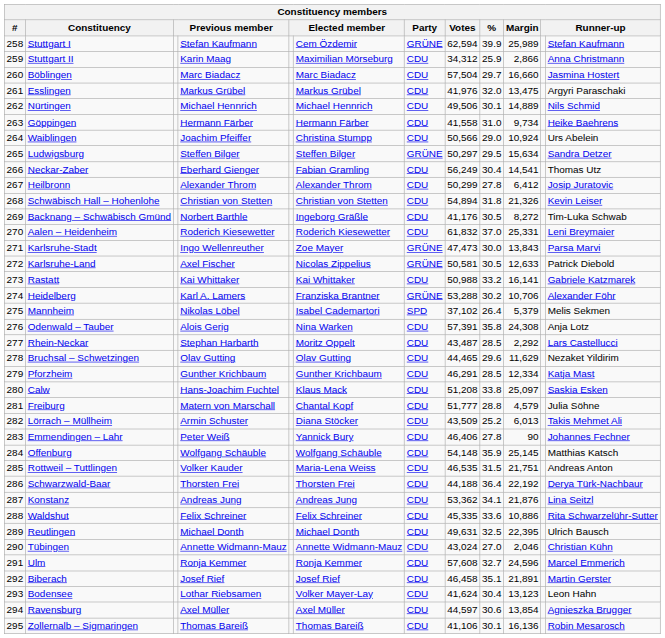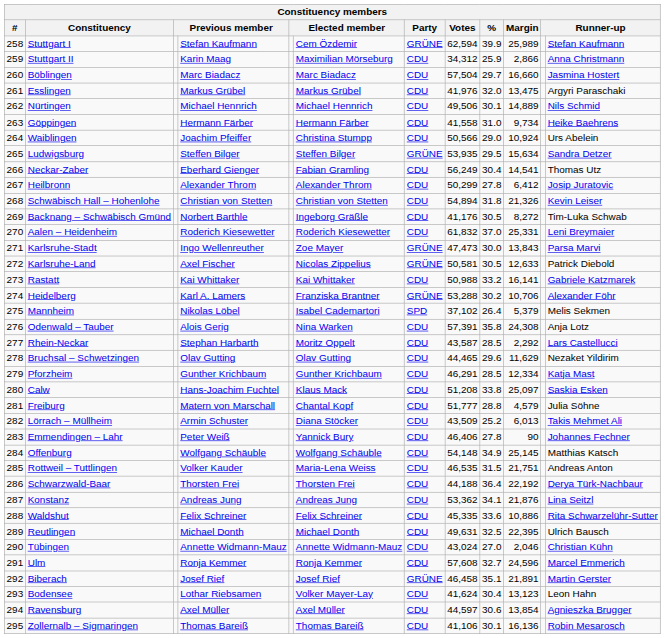 <table class="wikitable sortable" style="text-align:right">
 <tr>
 <th colspan="12">Constituency members</th>
 </tr>
 <tr>
 <th>#</th>
 <th>Constituency</th>
 <th colspan="2">Previous member</th>
 <th colspan="2">Elected member</th>
 <th>Party</th>
 <th>Votes</th>
 <th>%</th>
 <th>Margin</th>
 <th colspan="2">Runner-up</th>
 </tr>
 <tr>
 <td>258</td>
 <td align=left><a href='#'>Stuttgart I</a></td>
 <td bgcolor=></td>
 <td align=left><a href='#'>Stefan Kaufmann</a></td>
 <td bgcolor=></td>
 <td align=left><a href='#'>Cem Özdemir</a></td>
 <td align=left><a href='#'>GRÜNE</a></td>
 <td>62,594</td>
 <td>39.9</td>
 <td>25,989</td>
 <td bgcolor=></td>
 <td align=left><a href='#'>Stefan Kaufmann</a></td>
 </tr>
 <tr>
 <td>259</td>
 <td align=left><a href='#'>Stuttgart II</a></td>
 <td bgcolor=></td>
 <td align=left><a href='#'>Karin Maag</a></td>
 <td bgcolor=></td>
 <td align=left><a href='#'>Maximilian Mörseburg</a></td>
 <td align=left><a href='#'>CDU</a></td>
 <td>34,312</td>
 <td>25.9</td>
 <td>2,866</td>
 <td bgcolor=></td>
 <td align=left><a href='#'>Anna Christmann</a></td>
 </tr>
 <tr>
 <td>260</td>
 <td align=left><a href='#'>Böblingen</a></td>
 <td bgcolor=></td>
 <td align=left><a href='#'>Marc Biadacz</a></td>
 <td bgcolor=></td>
 <td align=left><a href='#'>Marc Biadacz</a></td>
 <td align=left><a href='#'>CDU</a></td>
 <td>57,504</td>
 <td>29.7</td>
 <td>16,660</td>
 <td bgcolor=></td>
 <td align=left><a href='#'>Jasmina Hostert</a></td>
 </tr>
 <tr>
 <td>261</td>
 <td align=left><a href='#'>Esslingen</a></td>
 <td bgcolor=></td>
 <td align=left><a href='#'>Markus Grübel</a></td>
 <td bgcolor=></td>
 <td align=left><a href='#'>Markus Grübel</a></td>
 <td align=left><a href='#'>CDU</a></td>
 <td>41,976</td>
 <td>32.0</td>
 <td>13,475</td>
 <td bgcolor=></td>
 <td align=left>Argyri Paraschaki</td>
 </tr>
 <tr>
 <td>262</td>
 <td align=left><a href='#'>Nürtingen</a></td>
 <td bgcolor=></td>
 <td align=left><a href='#'>Michael Hennrich</a></td>
 <td bgcolor=></td>
 <td align=left><a href='#'>Michael Hennrich</a></td>
 <td align=left><a href='#'>CDU</a></td>
 <td>49,506</td>
 <td>30.1</td>
 <td>14,889</td>
 <td bgcolor=></td>
 <td align=left><a href='#'>Nils Schmid</a></td>
 </tr>
 <tr>
 <td>263</td>
 <td align=left><a href='#'>Göppingen</a></td>
 <td bgcolor=></td>
 <td align=left><a href='#'>Hermann Färber</a></td>
 <td bgcolor=></td>
 <td align=left><a href='#'>Hermann Färber</a></td>
 <td align=left><a href='#'>CDU</a></td>
 <td>41,558</td>
 <td>31.0</td>
 <td>9,734</td>
 <td bgcolor=></td>
 <td align=left><a href='#'>Heike Baehrens</a></td>
 </tr>
 <tr>
 <td>264</td>
 <td align=left><a href='#'>Waiblingen</a></td>
 <td bgcolor=></td>
 <td align=left><a href='#'>Joachim Pfeiffer</a></td>
 <td bgcolor=></td>
 <td align=left><a href='#'>Christina Stumpp</a></td>
 <td align=left><a href='#'>CDU</a></td>
 <td>50,566</td>
 <td>29.0</td>
 <td>10,924</td>
 <td bgcolor=></td>
 <td align=left>Urs Abelein</td>
 </tr>
 <tr>
 <td>265</td>
 <td align=left><a href='#'>Ludwigsburg</a></td>
 <td bgcolor=></td>
 <td align=left><a href='#'>Steffen Bilger</a></td>
 <td bgcolor=></td>
 <td align=left><a href='#'>Steffen Bilger</a></td>
 <td align=left><a href='#'>GRÜNE</a></td>
-<td>50,297</td>
+<td>53,935</td>
 <td>29.5</td>
 <td>15,634</td>
 <td bgcolor=></td>
 <td align=left><a href='#'>Sandra Detzer</a></td>
 </tr>
 <tr>
 <td>266</td>
 <td align=left><a href='#'>Neckar-Zaber</a></td>
 <td bgcolor=></td>
 <td align=left><a href='#'>Eberhard Gienger</a></td>
 <td bgcolor=></td>
 <td align=left><a href='#'>Fabian Gramling</a></td>
 <td align=left><a href='#'>CDU</a></td>
 <td>56,249</td>
 <td>30.4</td>
 <td>14,541</td>
 <td bgcolor=></td>
 <td align=left>Thomas Utz</td>
 </tr>
 <tr>
 <td>267</td>
 <td align=left><a href='#'>Heilbronn</a></td>
 <td bgcolor=></td>
 <td align=left><a href='#'>Alexander Throm</a></td>
 <td bgcolor=></td>
 <td align=left><a href='#'>Alexander Throm</a></td>
 <td align=left><a href='#'>CDU</a></td>
 <td>50,299</td>
 <td>27.8</td>
 <td>6,412</td>
 <td bgcolor=></td>
 <td align=left><a href='#'>Josip Juratovic</a></td>
 </tr>
 <tr>
 <td>268</td>
 <td align=left><a href='#'>Schwäbisch Hall – Hohenlohe</a></td>
 <td bgcolor=></td>
 <td align=left><a href='#'>Christian von Stetten</a></td>
 <td bgcolor=></td>
 <td align=left><a href='#'>Christian von Stetten</a></td>
 <td align=left><a href='#'>CDU</a></td>
 <td>54,894</td>
 <td>31.8</td>
 <td>21,326</td>
 <td bgcolor=></td>
 <td align=left><a href='#'>Kevin Leiser</a></td>
 </tr>
 <tr>
 <td>269</td>
 <td align=left><a href='#'>Backnang – Schwäbisch Gmünd</a></td>
 <td bgcolor=></td>
 <td align=left><a href='#'>Norbert Barthle</a></td>
 <td bgcolor=></td>
 <td align=left><a href='#'>Ingeborg Gräßle</a></td>
 <td align=left><a href='#'>CDU</a></td>
 <td>41,176</td>
 <td>30.5</td>
 <td>8,272</td>
 <td bgcolor=></td>
 <td align=left>Tim-Luka Schwab</td>
 </tr>
 <tr>
 <td>270</td>
 <td align=left><a href='#'>Aalen – Heidenheim</a></td>
 <td bgcolor=></td>
 <td align=left><a href='#'>Roderich Kiesewetter</a></td>
 <td bgcolor=></td>
 <td align=left><a href='#'>Roderich Kiesewetter</a></td>
 <td align=left><a href='#'>CDU</a></td>
 <td>61,832</td>
 <td>37.0</td>
 <td>25,331</td>
 <td bgcolor=></td>
 <td align=left><a href='#'>Leni Breymaier</a></td>
 </tr>
 <tr>
 <td>271</td>
 <td align=left><a href='#'>Karlsruhe-Stadt</a></td>
 <td bgcolor=></td>
 <td align=left><a href='#'>Ingo Wellenreuther</a></td>
 <td bgcolor=></td>
 <td align=left><a href='#'>Zoe Mayer</a></td>
 <td align=left><a href='#'>GRÜNE</a></td>
 <td>47,473</td>
 <td>30.0</td>
 <td>13,843</td>
 <td bgcolor=></td>
 <td align=left><a href='#'>Parsa Marvi</a></td>
 </tr>
 <tr>
 <td>272</td>
 <td align=left><a href='#'>Karlsruhe-Land</a></td>
 <td bgcolor=></td>
 <td align=left><a href='#'>Axel Fischer</a></td>
 <td bgcolor=></td>
 <td align=left><a href='#'>Nicolas Zippelius</a></td>
 <td align=left><a href='#'>GRÜNE</a></td>
 <td>50,581</td>
 <td>30.5</td>
 <td>12,633</td>
 <td bgcolor=></td>
 <td align=left>Patrick Diebold</td>
 </tr>
 <tr>
 <td>273</td>
 <td align=left><a href='#'>Rastatt</a></td>
 <td bgcolor=></td>
 <td align=left><a href='#'>Kai Whittaker</a></td>
 <td bgcolor=></td>
 <td align=left><a href='#'>Kai Whittaker</a></td>
 <td align=left><a href='#'>CDU</a></td>
 <td>50,988</td>
 <td>33.2</td>
 <td>16,141</td>
 <td bgcolor=></td>
 <td align=left><a href='#'>Gabriele Katzmarek</a></td>
 </tr>
 <tr>
 <td>274</td>
 <td align=left><a href='#'>Heidelberg</a></td>
 <td bgcolor=></td>
 <td align=left><a href='#'>Karl A. Lamers</a></td>
 <td bgcolor=></td>
 <td align=left><a href='#'>Franziska Brantner</a></td>
 <td align=left><a href='#'>GRÜNE</a></td>
 <td>53,288</td>
 <td>30.2</td>
 <td>10,706</td>
 <td bgcolor=></td>
 <td align=left><a href='#'>Alexander Föhr</a></td>
 </tr>
 <tr>
 <td>275</td>
 <td align=left><a href='#'>Mannheim</a></td>
 <td bgcolor=></td>
 <td align=left><a href='#'>Nikolas Löbel</a></td>
 <td bgcolor=></td>
 <td align=left><a href='#'>Isabel Cademartori</a></td>
 <td align=left><a href='#'>SPD</a></td>
 <td>37,102</td>
 <td>26.4</td>
 <td>5,379</td>
 <td bgcolor=></td>
 <td align=left>Melis Sekmen</td>
 </tr>
 <tr>
 <td>276</td>
 <td align=left><a href='#'>Odenwald – Tauber</a></td>
 <td bgcolor=></td>
 <td align=left><a href='#'>Alois Gerig</a></td>
 <td bgcolor=></td>
 <td align=left><a href='#'>Nina Warken</a></td>
 <td align=left><a href='#'>CDU</a></td>
 <td>57,391</td>
 <td>35.8</td>
 <td>24,308</td>
 <td bgcolor=></td>
 <td align=left>Anja Lotz</td>
 </tr>
 <tr>
 <td>277</td>
 <td align=left><a href='#'>Rhein-Neckar</a></td>
 <td bgcolor=></td>
 <td align=left><a href='#'>Stephan Harbarth</a></td>
 <td bgcolor=></td>
 <td align=left><a href='#'>Moritz Oppelt</a></td>
 <td align=left><a href='#'>CDU</a></td>
-<td>43,487</td>
+<td>43,587</td>
 <td>28.5</td>
 <td>2,292</td>
 <td bgcolor=></td>
 <td align=left><a href='#'>Lars Castellucci</a></td>
 </tr>
 <tr>
 <td>278</td>
 <td align=left><a href='#'>Bruchsal – Schwetzingen</a></td>
 <td bgcolor=></td>
 <td align=left><a href='#'>Olav Gutting</a></td>
 <td bgcolor=></td>
 <td align=left><a href='#'>Olav Gutting</a></td>
 <td align=left><a href='#'>CDU</a></td>
 <td>44,465</td>
 <td>29.6</td>
 <td>11,629</td>
 <td bgcolor=></td>
 <td align=left>Nezaket Yildirim</td>
 </tr>
 <tr>
 <td>279</td>
 <td align=left><a href='#'>Pforzheim</a></td>
 <td bgcolor=></td>
 <td align=left><a href='#'>Gunther Krichbaum</a></td>
 <td bgcolor=></td>
 <td align=left><a href='#'>Gunther Krichbaum</a></td>
 <td align=left><a href='#'>CDU</a></td>
 <td>46,291</td>
 <td>28.5</td>
 <td>12,334</td>
 <td bgcolor=></td>
 <td align=left><a href='#'>Katja Mast</a></td>
 </tr>
 <tr>
 <td>280</td>
 <td align=left><a href='#'>Calw</a></td>
 <td bgcolor=></td>
 <td align=left><a href='#'>Hans-Joachim Fuchtel</a></td>
 <td bgcolor=></td>
 <td align=left><a href='#'>Klaus Mack</a></td>
 <td align=left><a href='#'>CDU</a></td>
 <td>51,208</td>
 <td>33.8</td>
 <td>25,097</td>
 <td bgcolor=></td>
 <td align=left><a href='#'>Saskia Esken</a></td>
 </tr>
 <tr>
 <td>281</td>
 <td align=left><a href='#'>Freiburg</a></td>
 <td bgcolor=></td>
 <td align=left><a href='#'>Matern von Marschall</a></td>
 <td bgcolor=></td>
 <td align=left><a href='#'>Chantal Kopf</a></td>
 <td align=left><a href='#'>CDU</a></td>
 <td>51,777</td>
 <td>28.8</td>
 <td>4,579</td>
 <td bgcolor=></td>
 <td align=left>Julia Söhne</td>
 </tr>
 <tr>
 <td>282</td>
 <td align=left><a href='#'>Lörrach – Müllheim</a></td>
 <td bgcolor=></td>
 <td align=left><a href='#'>Armin Schuster</a></td>
 <td bgcolor=></td>
 <td align=left><a href='#'>Diana Stöcker</a></td>
 <td align=left><a href='#'>CDU</a></td>
 <td>43,509</td>
 <td>25.2</td>
 <td>6,013</td>
 <td bgcolor=></td>
 <td align=left><a href='#'>Takis Mehmet Ali</a></td>
 </tr>
 <tr>
 <td>283</td>
 <td align=left><a href='#'>Emmendingen – Lahr</a></td>
 <td bgcolor=></td>
 <td align=left><a href='#'>Peter Weiß</a></td>
 <td bgcolor=></td>
 <td align=left><a href='#'>Yannick Bury</a></td>
 <td align=left><a href='#'>CDU</a></td>
 <td>46,406</td>
 <td>27.8</td>
 <td>90</td>
 <td bgcolor=></td>
 <td align=left><a href='#'>Johannes Fechner</a></td>
 </tr>
 <tr>
 <td>284</td>
 <td align=left><a href='#'>Offenburg</a></td>
 <td bgcolor=></td>
 <td align=left><a href='#'>Wolfgang Schäuble</a></td>
 <td bgcolor=></td>
 <td align=left><a href='#'>Wolfgang Schäuble</a></td>
 <td align=left><a href='#'>CDU</a></td>
 <td>54,148</td>
-<td>35.9</td>
+<td>34.9</td>
 <td>25,145</td>
 <td bgcolor=></td>
 <td align=left>Matthias Katsch</td>
 </tr>
 <tr>
 <td>285</td>
 <td align=left><a href='#'>Rottweil – Tuttlingen</a></td>
 <td bgcolor=></td>
 <td align=left><a href='#'>Volker Kauder</a></td>
 <td bgcolor=></td>
 <td align=left><a href='#'>Maria-Lena Weiss</a></td>
 <td align=left><a href='#'>CDU</a></td>
 <td>46,535</td>
 <td>31.5</td>
 <td>21,751</td>
 <td bgcolor=></td>
 <td align=left>Andreas Anton</td>
 </tr>
 <tr>
 <td>286</td>
 <td align=left><a href='#'>Schwarzwald-Baar</a></td>
 <td bgcolor=></td>
 <td align=left><a href='#'>Thorsten Frei</a></td>
 <td bgcolor=></td>
 <td align=left><a href='#'>Thorsten Frei</a></td>
 <td align=left><a href='#'>CDU</a></td>
 <td>44,188</td>
 <td>36.4</td>
 <td>22,192</td>
 <td bgcolor=></td>
 <td align=left><a href='#'>Derya Türk-Nachbaur</a></td>
 </tr>
 <tr>
 <td>287</td>
 <td align=left><a href='#'>Konstanz</a></td>
 <td bgcolor=></td>
 <td align=left><a href='#'>Andreas Jung</a></td>
 <td bgcolor=></td>
 <td align=left><a href='#'>Andreas Jung</a></td>
 <td align=left><a href='#'>CDU</a></td>
 <td>53,362</td>
 <td>34.1</td>
 <td>21,876</td>
 <td bgcolor=></td>
 <td align=left><a href='#'>Lina Seitzl</a></td>
 </tr>
 <tr>
 <td>288</td>
 <td align=left><a href='#'>Waldshut</a></td>
 <td bgcolor=></td>
 <td align=left><a href='#'>Felix Schreiner</a></td>
 <td bgcolor=></td>
 <td align=left><a href='#'>Felix Schreiner</a></td>
 <td align=left><a href='#'>CDU</a></td>
 <td>45,335</td>
 <td>33.6</td>
 <td>10,886</td>
 <td bgcolor=></td>
 <td align=left><a href='#'>Rita Schwarzelühr-Sutter</a></td>
 </tr>
 <tr>
 <td>289</td>
 <td align=left><a href='#'>Reutlingen</a></td>
 <td bgcolor=></td>
 <td align=left><a href='#'>Michael Donth</a></td>
 <td bgcolor=></td>
 <td align=left><a href='#'>Michael Donth</a></td>
 <td align=left><a href='#'>CDU</a></td>
 <td>49,631</td>
 <td>32.5</td>
 <td>22,395</td>
 <td bgcolor=></td>
 <td align=left>Ulrich Bausch</td>
 </tr>
 <tr>
 <td>290</td>
 <td align=left><a href='#'>Tübingen</a></td>
 <td bgcolor=></td>
 <td align=left><a href='#'>Annette Widmann-Mauz</a></td>
 <td bgcolor=></td>
 <td align=left><a href='#'>Annette Widmann-Mauz</a></td>
 <td align=left><a href='#'>CDU</a></td>
 <td>43,024</td>
 <td>27.0</td>
 <td>2,046</td>
 <td bgcolor=></td>
 <td align=left><a href='#'>Christian Kühn</a></td>
 </tr>
 <tr>
 <td>291</td>
 <td align=left><a href='#'>Ulm</a></td>
 <td bgcolor=></td>
 <td align=left><a href='#'>Ronja Kemmer</a></td>
 <td bgcolor=></td>
 <td align=left><a href='#'>Ronja Kemmer</a></td>
 <td align=left><a href='#'>CDU</a></td>
 <td>57,608</td>
 <td>32.7</td>
 <td>24,596</td>
 <td bgcolor=></td>
 <td align=left><a href='#'>Marcel Emmerich</a></td>
 </tr>
 <tr>
 <td>292</td>
 <td align=left><a href='#'>Biberach</a></td>
 <td bgcolor=></td>
 <td align=left><a href='#'>Josef Rief</a></td>
 <td bgcolor=></td>
 <td align=left><a href='#'>Josef Rief</a></td>
-<td align=left><a href='#'>CDU</a></td>
+<td align=left><a href='#'>GRÜNE</a></td>
 <td>46,458</td>
 <td>35.1</td>
 <td>21,891</td>
 <td bgcolor=></td>
 <td align=left><a href='#'>Martin Gerster</a></td>
 </tr>
 <tr>
 <td>293</td>
 <td align=left><a href='#'>Bodensee</a></td>
 <td bgcolor=></td>
 <td align=left><a href='#'>Lothar Riebsamen</a></td>
 <td bgcolor=></td>
 <td align=left><a href='#'>Volker Mayer-Lay</a></td>
 <td align=left><a href='#'>CDU</a></td>
 <td>41,624</td>
 <td>30.4</td>
 <td>13,123</td>
 <td bgcolor=></td>
 <td align=left>Leon Hahn</td>
 </tr>
 <tr>
 <td>294</td>
 <td align=left><a href='#'>Ravensburg</a></td>
 <td bgcolor=></td>
 <td align=left><a href='#'>Axel Müller</a></td>
 <td bgcolor=></td>
 <td align=left><a href='#'>Axel Müller</a></td>
 <td align=left><a href='#'>CDU</a></td>
 <td>44,597</td>
 <td>30.6</td>
 <td>13,854</td>
 <td bgcolor=></td>
 <td align=left><a href='#'>Agnieszka Brugger</a></td>
 </tr>
 <tr>
 <td>295</td>
 <td align=left><a href='#'>Zollernalb – Sigmaringen</a></td>
 <td bgcolor=></td>
 <td align=left><a href='#'>Thomas Bareiß</a></td>
 <td bgcolor=></td>
 <td align=left><a href='#'>Thomas Bareiß</a></td>
 <td align=left><a href='#'>CDU</a></td>
 <td>41,106</td>
 <td>30.1</td>
 <td>16,136</td>
 <td bgcolor=></td>
 <td align=left><a href='#'>Robin Mesarosch</a></td>
 </tr>
 </table>
